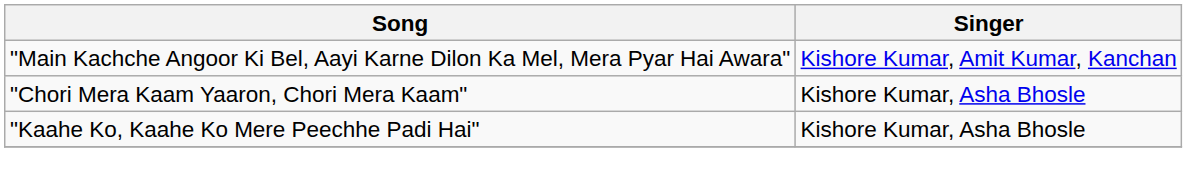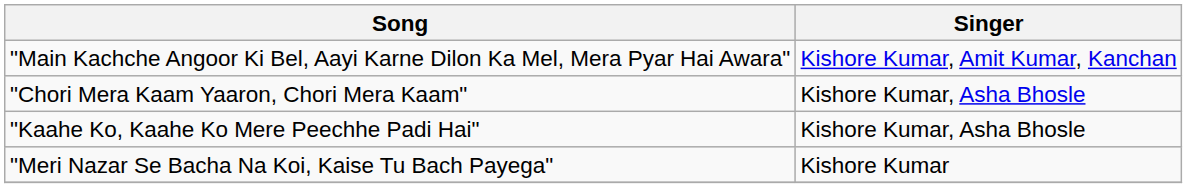 <table class="wikitable" style="font-size:95%;">
 <tr>
 <th>Song</th>
 <th>Singer</th>
 </tr>
 <tr>
 <td>"Main Kachche Angoor Ki Bel, Aayi Karne Dilon Ka Mel, Mera Pyar Hai Awara"</td>
 <td><a href='#'>Kishore Kumar</a>, <a href='#'>Amit Kumar</a>, <a href='#'>Kanchan</a></td>
 </tr>
 <tr>
 <td>"Chori Mera Kaam Yaaron, Chori Mera Kaam"</td>
 <td>Kishore Kumar, <a href='#'>Asha Bhosle</a></td>
 </tr>
 <tr>
 <td>"Kaahe Ko, Kaahe Ko Mere Peechhe Padi Hai"</td>
 <td>Kishore Kumar, Asha Bhosle</td>
 </tr>
 <tr>
+<td>"Meri Nazar Se Bacha Na Koi, Kaise Tu Bach Payega"</td>
+<td>Kishore Kumar</td>
+</tr>
+<tr>
 </tr>
 </table>
